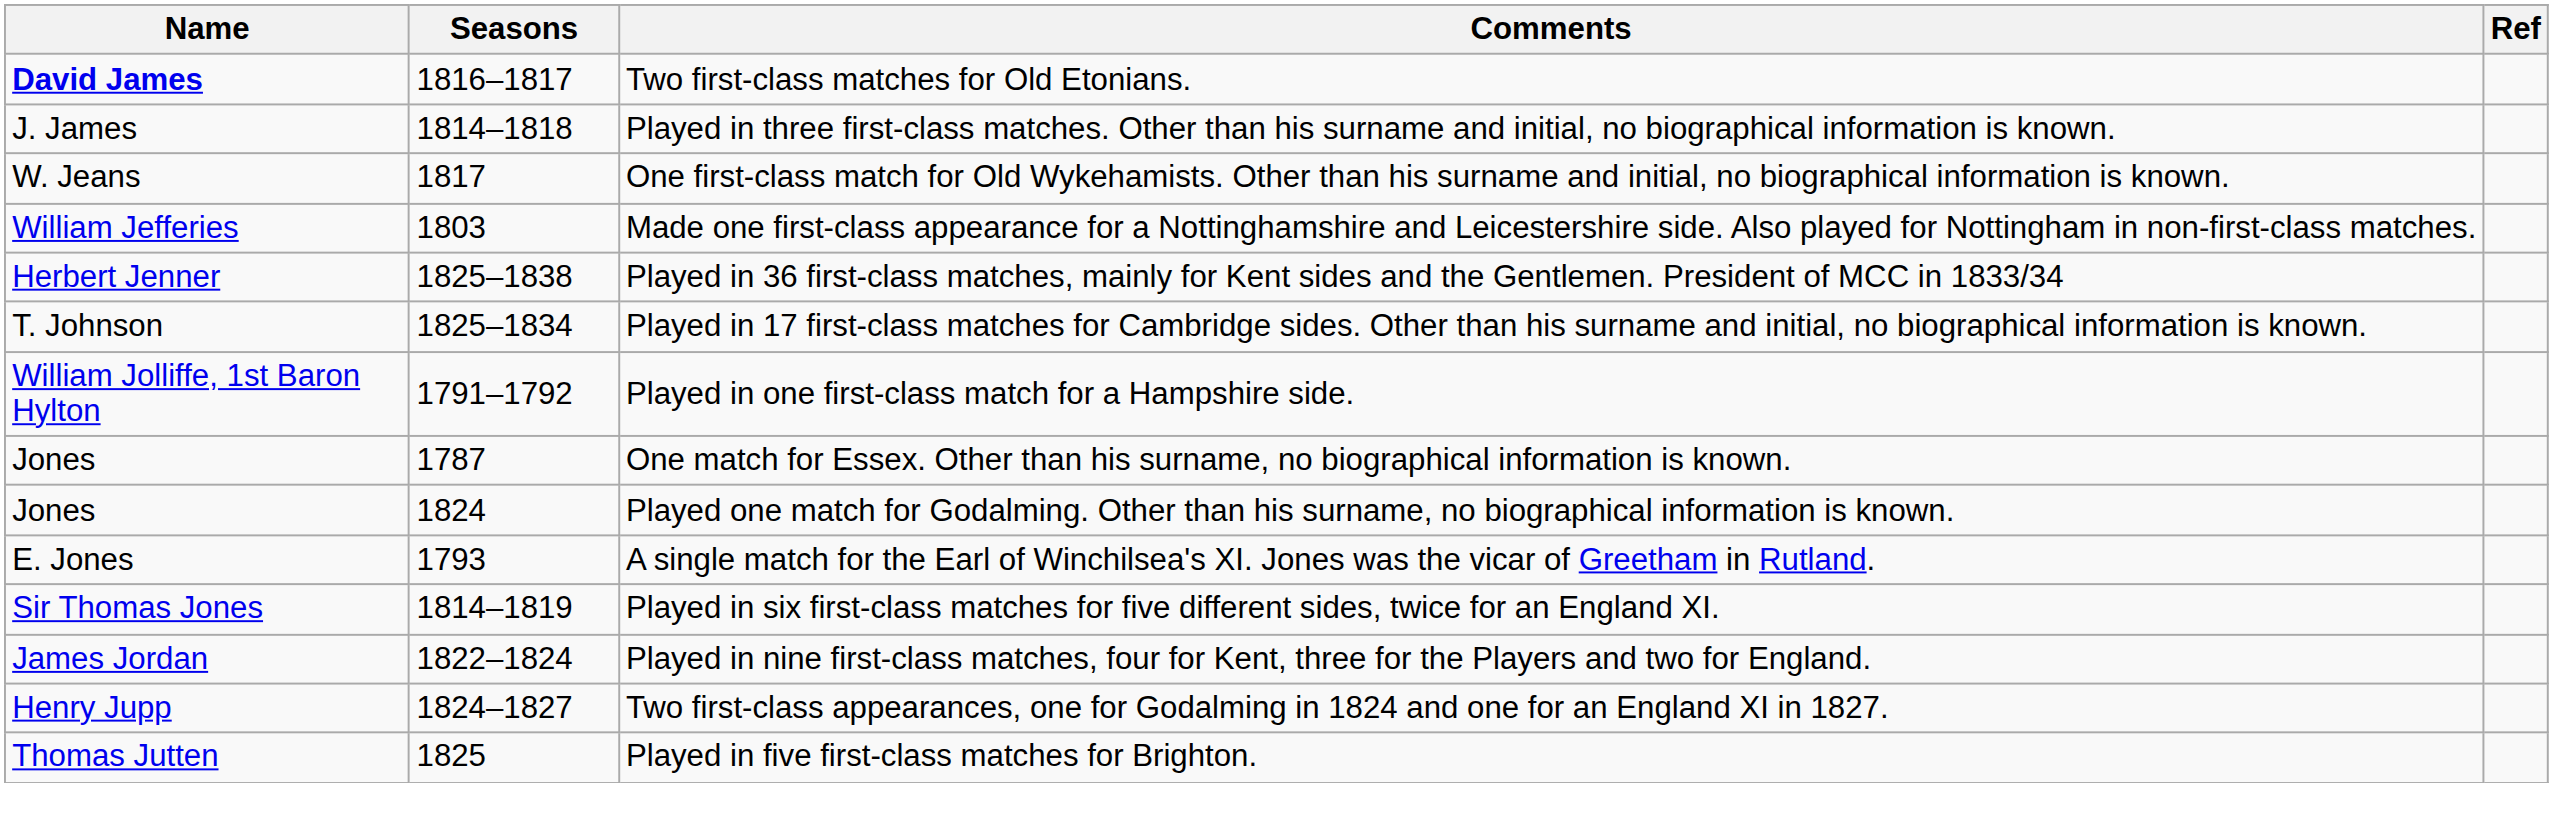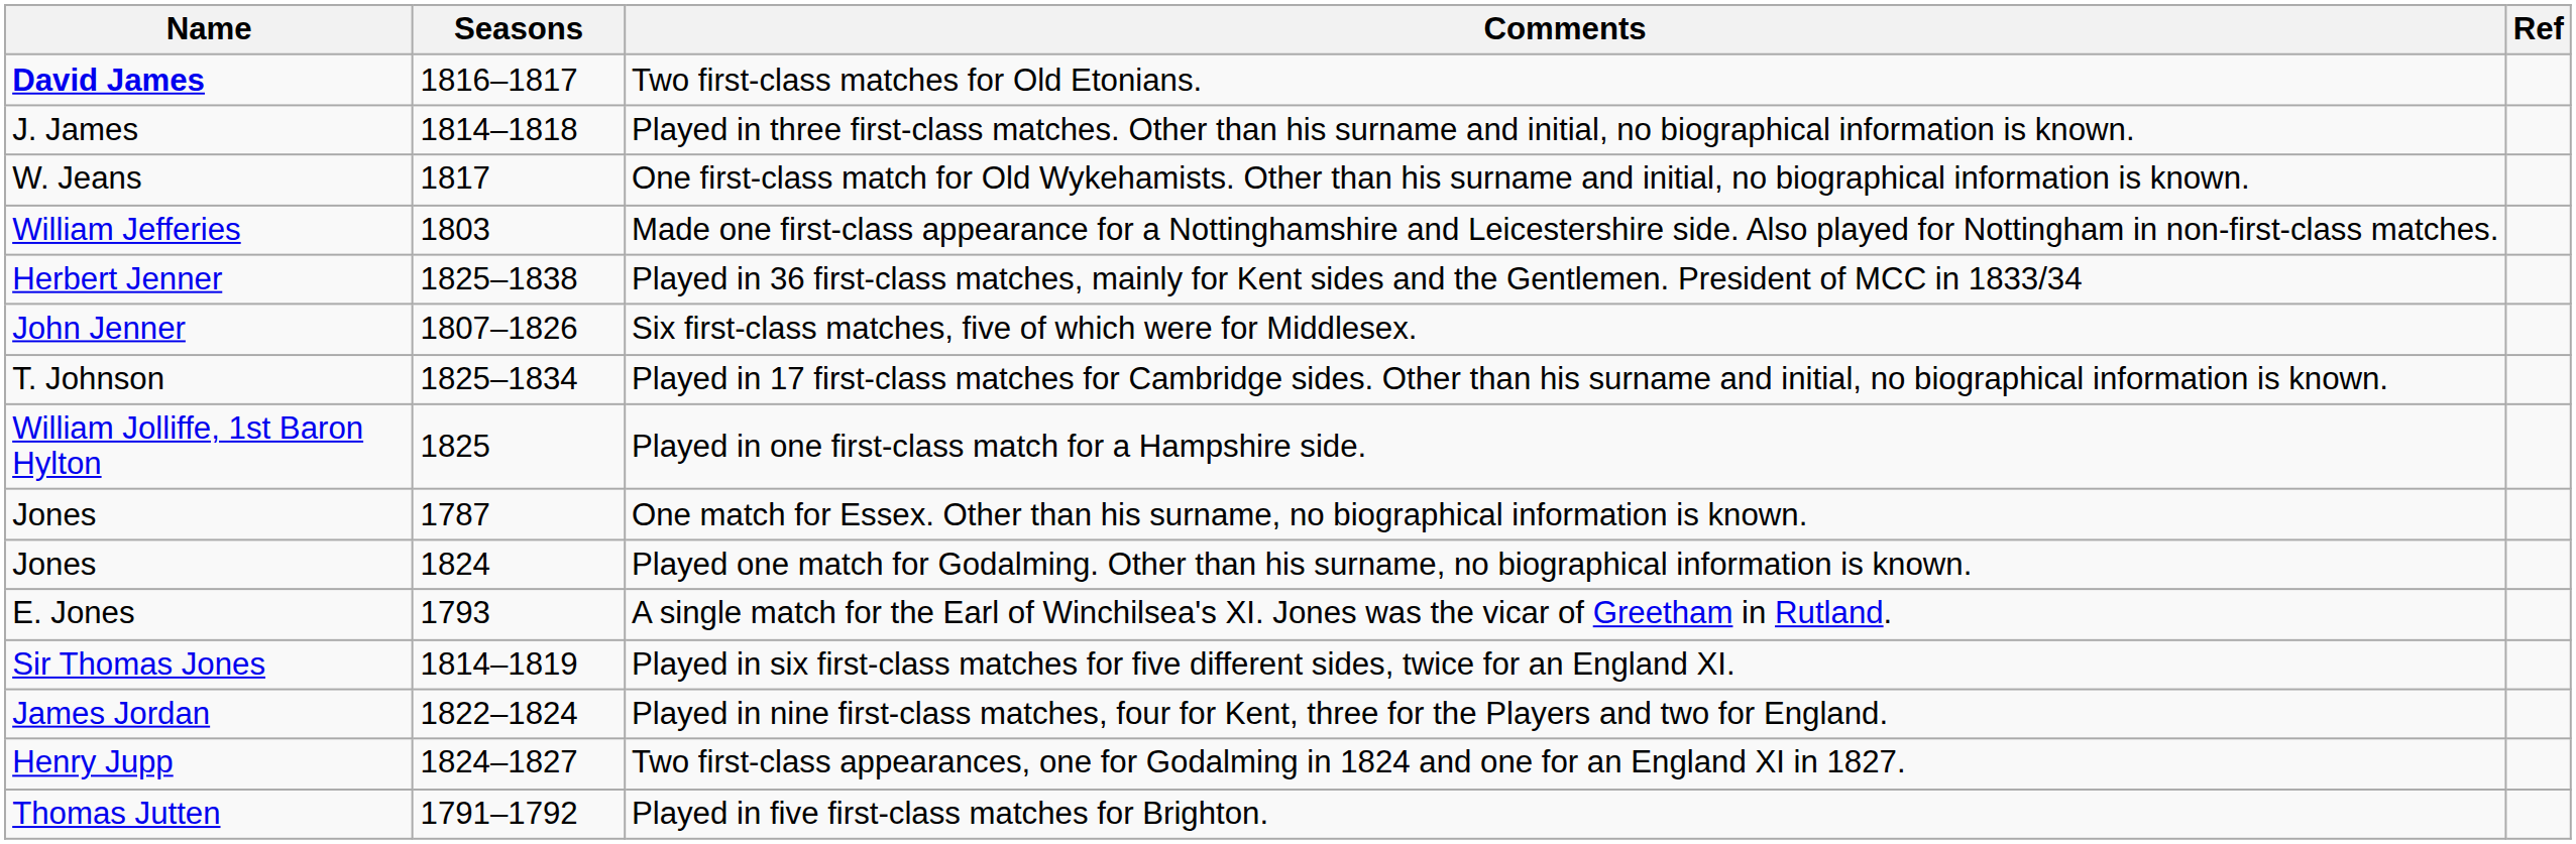 <table class="wikitable">
 <tr>
 <th style="width:200px">Name</th>
 <th style="width: 100px">Seasons</th>
 <th>Comments</th>
 <th>Ref</th>
 </tr>
 <tr>
 <td><strong><a href='#'>David James</a></strong></td>
 <td>1816–1817</td>
 <td>Two first-class matches for Old Etonians.</td>
 <td></td>
 </tr>
 <tr>
 <td>J. James</td>
 <td>1814–1818</td>
 <td>Played in three first-class matches. Other than his surname and initial, no biographical information is known.</td>
 <td></td>
 </tr>
 <tr>
 <td>W. Jeans</td>
 <td>1817</td>
 <td>One first-class match for Old Wykehamists. Other than his surname and initial, no biographical information is known.</td>
 <td></td>
 </tr>
 <tr>
 <td><a href='#'>William Jefferies</a></td>
 <td>1803</td>
 <td>Made one first-class appearance for a Nottinghamshire and Leicestershire side. Also played for Nottingham in non-first-class matches.</td>
 <td></td>
 </tr>
 <tr>
 <td><a href='#'>Herbert Jenner</a></td>
 <td>1825–1838</td>
 <td>Played in 36 first-class matches, mainly for Kent sides and the Gentlemen. President of MCC in 1833/34</td>
 <td></td>
 </tr>
 <tr>
+<td><a href='#'>John Jenner</a></td>
+<td>1807–1826</td>
+<td>Six first-class matches, five of which were for Middlesex.</td>
+<td></td>
+</tr>
+<tr>
 <td>T. Johnson</td>
 <td>1825–1834</td>
 <td>Played in 17 first-class matches for Cambridge sides. Other than his surname and initial, no biographical information is known.</td>
 <td></td>
 </tr>
 <tr>
 <td><a href='#'>William Jolliffe, 1st Baron Hylton</a></td>
-<td>1791–1792</td>
+<td>1825</td>
 <td>Played in one first-class match for a Hampshire side.</td>
 <td></td>
 </tr>
 <tr>
 <td>Jones</td>
 <td>1787</td>
 <td>One match for Essex. Other than his surname, no biographical information is known.</td>
 <td></td>
 </tr>
 <tr>
 <td>Jones</td>
 <td>1824</td>
 <td>Played one match for Godalming. Other than his surname, no biographical information is known.</td>
 <td></td>
 </tr>
 <tr>
 <td>E. Jones</td>
 <td>1793</td>
 <td>A single match for the Earl of Winchilsea's XI. Jones was the vicar of <a href='#'>Greetham</a> in <a href='#'>Rutland</a>.</td>
 <td></td>
 </tr>
 <tr>
 <td><a href='#'>Sir Thomas Jones</a></td>
 <td>1814–1819</td>
 <td>Played in six first-class matches for five different sides, twice for an England XI.</td>
 <td></td>
 </tr>
 <tr>
 <td><a href='#'>James Jordan</a></td>
 <td>1822–1824</td>
 <td>Played in nine first-class matches, four for Kent, three for the Players and two for England.</td>
 <td></td>
 </tr>
 <tr>
 <td><a href='#'>Henry Jupp</a></td>
 <td>1824–1827</td>
 <td>Two first-class appearances, one for Godalming in 1824 and one for an England XI in 1827.</td>
 <td></td>
 </tr>
 <tr>
 <td><a href='#'>Thomas Jutten</a></td>
-<td>1825</td>
+<td>1791–1792</td>
 <td>Played in five first-class matches for Brighton.</td>
 <td></td>
 </tr>
 </table>
